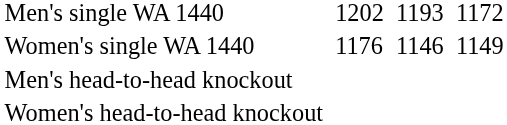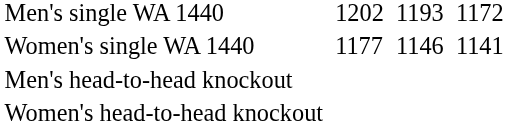 <table>
 <tr>
 <td>Men's single WA 1440</td>
 <td></td>
 <td>1202</td>
 <td> </td>
 <td>1193</td>
 <td></td>
 <td>1172</td>
 </tr>
 <tr>
 <td>Women's single WA 1440</td>
 <td></td>
-<td>1176</td>
+<td>1177</td>
 <td></td>
 <td>1146</td>
 <td></td>
-<td>1149</td>
+<td>1141</td>
 </tr>
 <tr>
 <td>Men's head-to-head knockout</td>
 <td colspan=2></td>
 <td colspan=2> </td>
 <td colspan=2> </td>
 </tr>
 <tr>
 <td>Women's head-to-head knockout</td>
 <td colspan=2></td>
 <td colspan=2></td>
 <td colspan=2></td>
 </tr>
 </table>
